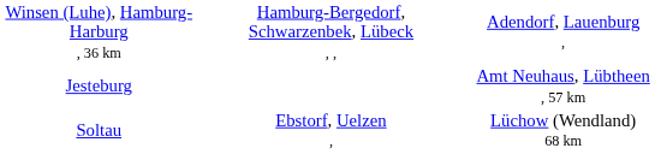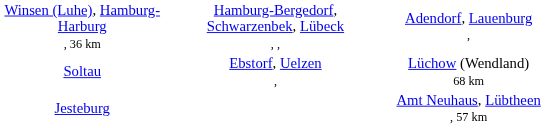 <table style="width:50%; margin:auto;">
 <tr>
 <td style="width:33%; text-align:center;"><a href='#'>Winsen (Luhe)</a>, <a href='#'>Hamburg-Harburg</a><br><small>, 36 km</small></td>
 <td style="width:33%; text-align:center;"><a href='#'>Hamburg-Bergedorf</a>, <a href='#'>Schwarzenbek</a>, <a href='#'>Lübeck</a><br><small>, , </small></td>
 <td style="width:33%; text-align:center;"><a href='#'>Adendorf</a>, <a href='#'>Lauenburg</a><br><small>, </small></td>
 </tr>
 <tr>
+<td style="width:33%; text-align:center;"><a href='#'>Soltau</a><br><small></small></td>
+<td style="width:33%; text-align:center;"><a href='#'>Ebstorf</a>, <a href='#'>Uelzen</a><br><small>, </small></td>
+<td style="width:33%; text-align:center;"><a href='#'>Lüchow</a> (Wendland)<br><small>68 km</small></td>
+</tr>
+<tr>
 <td style="width:33%; text-align:center;"><a href='#'>Jesteburg</a><br><small></small></td>
 <td style="width:33%; text-align:center;"></td>
 <td style="width:33%; text-align:center;"><a href='#'>Amt Neuhaus</a>, <a href='#'>Lübtheen</a><br><small>, 57 km</small></td>
 </tr>
-<tr>
-<td style="width:33%; text-align:center;"><a href='#'>Soltau</a><br><small></small></td>
-<td style="width:33%; text-align:center;"><a href='#'>Ebstorf</a>, <a href='#'>Uelzen</a><br><small>, </small></td>
-<td style="width:33%; text-align:center;"><a href='#'>Lüchow</a> (Wendland)<br><small>68 km</small></td>
-</tr>
 </table>
